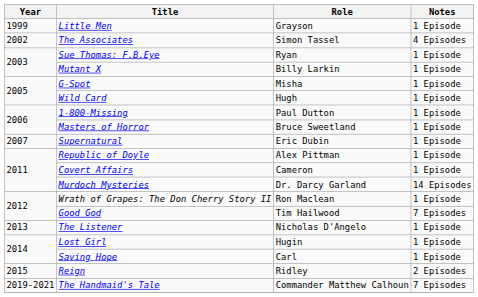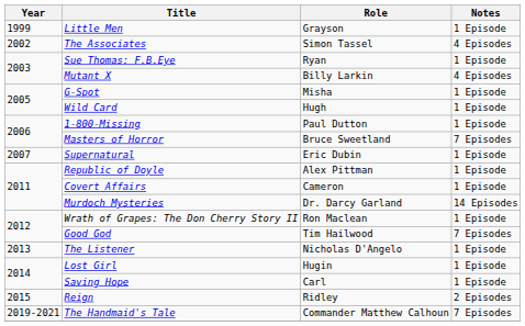 <table class="wikitable sortable">
 <tr>
 <th>Year</th>
 <th>Title</th>
 <th>Role</th>
 <th class="unsortable">Notes</th>
 </tr>
 <tr>
 <td>1999</td>
 <td><em><a href='#'>Little Men</a></em></td>
 <td>Grayson</td>
 <td>1 Episode</td>
 </tr>
 <tr>
 <td>2002</td>
 <td data-sort-value="Associates, The"><em><a href='#'>The Associates</a></em></td>
 <td>Simon Tassel</td>
 <td>4 Episodes</td>
 </tr>
 <tr>
 <td rowspan=2>2003</td>
 <td><em><a href='#'>Sue Thomas: F.B.Eye</a></em></td>
 <td>Ryan</td>
 <td>1 Episode</td>
 </tr>
 <tr>
 <td><em><a href='#'>Mutant X</a></em></td>
 <td>Billy Larkin</td>
-<td>1 Episode</td>
+<td>4 Episodes</td>
 </tr>
 <tr>
 <td rowspan=2>2005</td>
 <td><em><a href='#'>G-Spot</a></em></td>
 <td>Misha</td>
 <td>1 Episode</td>
 </tr>
 <tr>
 <td><em><a href='#'>Wild Card</a></em></td>
 <td>Hugh</td>
 <td>1 Episode</td>
 </tr>
 <tr>
 <td rowspan=2>2006</td>
 <td><em><a href='#'>1-800-Missing</a></em></td>
 <td>Paul Dutton</td>
 <td>1 Episode</td>
 </tr>
 <tr>
 <td><em><a href='#'>Masters of Horror</a></em></td>
 <td>Bruce Sweetland</td>
-<td>1 Episode</td>
+<td>7 Episodes</td>
 </tr>
 <tr>
 <td>2007</td>
 <td><em><a href='#'>Supernatural</a></em></td>
 <td>Eric Dubin</td>
 <td>1 Episode</td>
 </tr>
 <tr>
 <td rowspan=3>2011</td>
 <td><em><a href='#'>Republic of Doyle</a></em></td>
 <td>Alex Pittman</td>
 <td>1 Episode</td>
 </tr>
 <tr>
 <td><em><a href='#'>Covert Affairs</a></em></td>
 <td>Cameron</td>
 <td>1 Episode</td>
 </tr>
 <tr>
 <td><em><a href='#'>Murdoch Mysteries</a></em></td>
 <td>Dr. Darcy Garland</td>
 <td>14 Episodes</td>
 </tr>
 <tr>
 <td rowspan=2>2012</td>
 <td><em>Wrath of Grapes: The Don Cherry Story II</em></td>
 <td>Ron Maclean</td>
 <td>1 Episode</td>
 </tr>
 <tr>
 <td><em><a href='#'>Good God</a></em></td>
 <td>Tim Hailwood</td>
 <td>7 Episodes</td>
 </tr>
 <tr>
 <td>2013</td>
 <td data-sort-value="Listener, The"><em><a href='#'>The Listener</a></em></td>
 <td>Nicholas D'Angelo</td>
 <td>1 Episode</td>
 </tr>
 <tr>
 <td rowspan=2>2014</td>
 <td><em><a href='#'>Lost Girl</a></em></td>
 <td>Hugin</td>
 <td>1 Episode</td>
 </tr>
 <tr>
 <td><em><a href='#'>Saving Hope</a></em></td>
 <td>Carl</td>
 <td>1 Episode</td>
 </tr>
 <tr>
 <td>2015</td>
 <td><em><a href='#'>Reign</a></em></td>
 <td>Ridley</td>
 <td>2 Episodes</td>
 </tr>
 <tr>
 <td>2019-2021</td>
 <td data-sort-value="Handmaid's Tale, The"><em><a href='#'>The Handmaid's Tale</a></em></td>
 <td>Commander Matthew Calhoun</td>
 <td>7 Episodes</td>
 </tr>
 <tr>
 </tr>
 </table>
